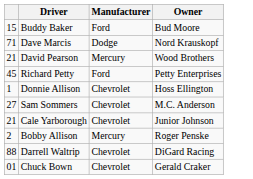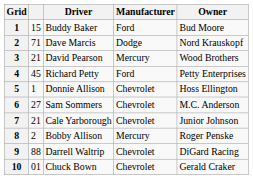 <table class="wikitable">
 <tr>
+<th>Grid</th>
 <th></th>
 <th>Driver</th>
 <th>Manufacturer</th>
 <th>Owner</th>
 </tr>
 <tr>
+<th>1</th>
 <td>15</td>
 <td>Buddy Baker</td>
 <td>Ford</td>
 <td>Bud Moore</td>
 </tr>
 <tr>
+<th>2</th>
 <td>71</td>
 <td>Dave Marcis</td>
 <td>Dodge</td>
 <td>Nord Krauskopf</td>
 </tr>
 <tr>
+<th>3</th>
 <td>21</td>
 <td>David Pearson</td>
 <td>Mercury</td>
 <td>Wood Brothers</td>
 </tr>
 <tr>
+<th>4</th>
 <td>45</td>
 <td>Richard Petty</td>
 <td>Ford</td>
 <td>Petty Enterprises</td>
 </tr>
 <tr>
+<th>5</th>
 <td>1</td>
 <td>Donnie Allison</td>
 <td>Chevrolet</td>
 <td>Hoss Ellington</td>
 </tr>
 <tr>
+<th>6</th>
 <td>27</td>
 <td>Sam Sommers</td>
 <td>Chevrolet</td>
 <td>M.C. Anderson</td>
 </tr>
 <tr>
+<th>7</th>
 <td>21</td>
 <td>Cale Yarborough</td>
 <td>Chevrolet</td>
 <td>Junior Johnson</td>
 </tr>
 <tr>
+<th>8</th>
 <td>2</td>
 <td>Bobby Allison</td>
 <td>Mercury</td>
 <td>Roger Penske</td>
 </tr>
 <tr>
+<th>9</th>
 <td>88</td>
 <td>Darrell Waltrip</td>
 <td>Chevrolet</td>
 <td>DiGard Racing</td>
 </tr>
 <tr>
+<th>10</th>
 <td>01</td>
 <td>Chuck Bown</td>
 <td>Chevrolet</td>
 <td>Gerald Craker</td>
 </tr>
 </table>
